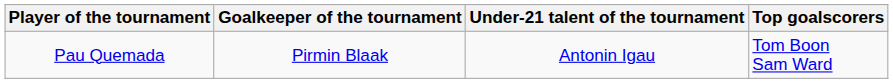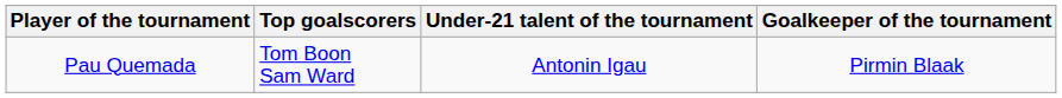 <table class=wikitable style="text-align:center; margin:auto">
 <tr>
 <th>Player of the tournament</th>
+<th>Top goalscorers</th>
+<th>Under-21 talent of the tournament</th>
 <th>Goalkeeper of the tournament</th>
-<th>Under-21 talent of the tournament</th>
-<th>Top goalscorers</th>
 </tr>
 <tr>
 <td> <a href='#'>Pau Quemada</a></td>
+<td align=left> <a href='#'>Tom Boon</a><br> <a href='#'>Sam Ward</a></td>
+<td> <a href='#'>Antonin Igau</a></td>
 <td> <a href='#'>Pirmin Blaak</a></td>
-<td> <a href='#'>Antonin Igau</a></td>
-<td align=left> <a href='#'>Tom Boon</a><br> <a href='#'>Sam Ward</a></td>
 </tr>
 </table>
